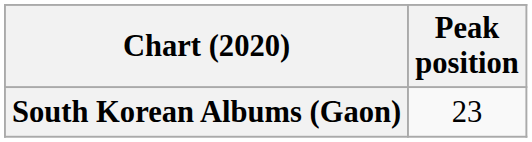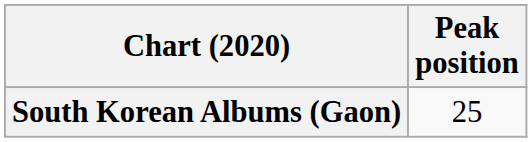 <table class="wikitable sortable plainrowheaders" style="text-align:center">
 <tr>
 <th>Chart (2020)</th>
 <th>Peak<br>position</th>
 </tr>
 <tr>
 <th scope="row">South Korean Albums (Gaon)</th>
-<td>23</td>
+<td>25</td>
 </tr>
 </table>
